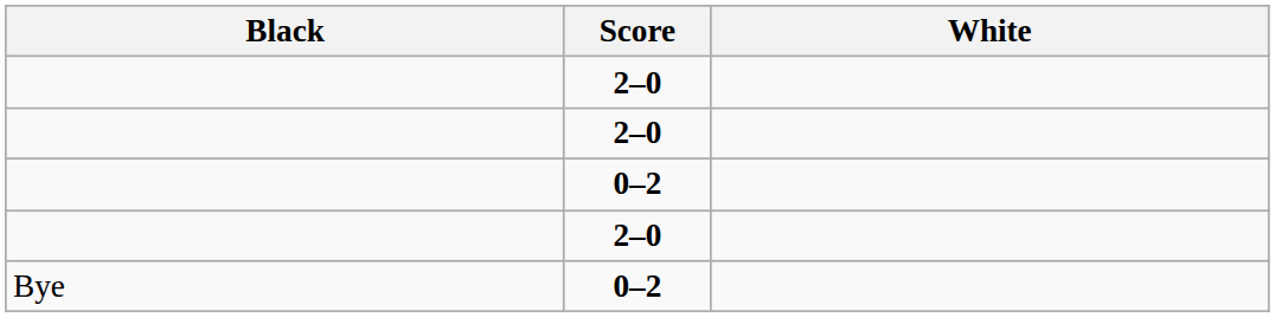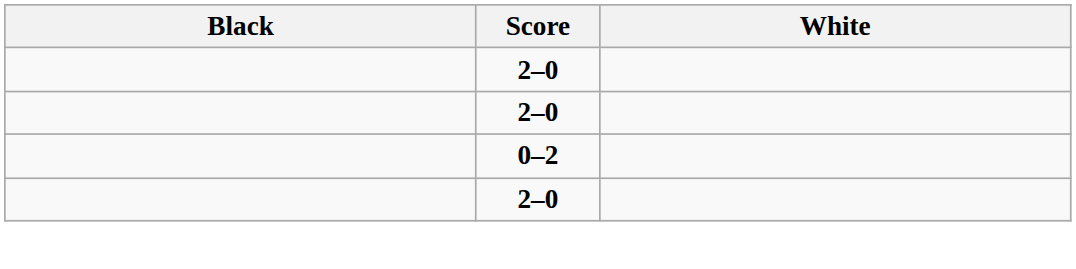 <table class="wikitable" style="text-align: center;">
 <tr>
 <th align="right" width="270">Black</th>
 <th width="65">Score</th>
 <th align="left" width="270">White</th>
 </tr>
 <tr>
 <td align=left><strong></strong></td>
 <td align=center><strong>2–0</strong></td>
 <td align=left></td>
 </tr>
 <tr>
 <td align=left><strong></strong></td>
 <td align=center><strong>2–0</strong></td>
 <td align=left></td>
 </tr>
 <tr>
 <td align=left></td>
 <td align=center><strong>0–2</strong></td>
 <td align=left><strong></strong></td>
 </tr>
 <tr>
 <td align=left><strong></strong></td>
 <td align=center><strong>2–0</strong></td>
 <td align=left></td>
 </tr>
-<tr>
-<td align=left>Bye</td>
-<td align=center><strong>0–2</strong></td>
-<td align=left><strong></strong></td>
-</tr>
 </table>
